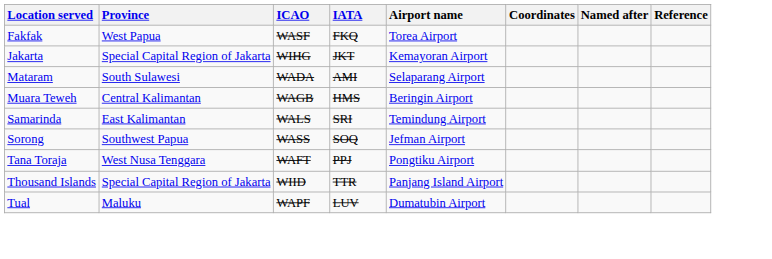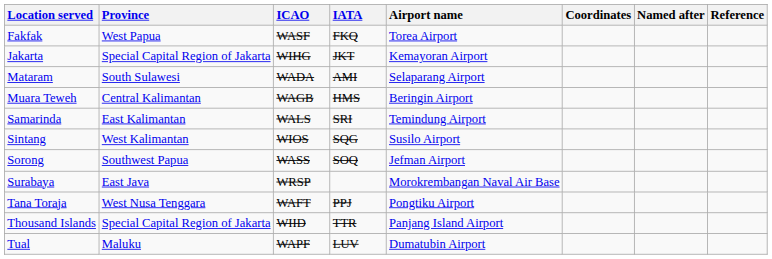 <table class="wikitable sortable" style="font-size:95%;">
 <tr style="vertical-align:baseline;">
 <th style="text-align:left; white-space:nowrap;"><a href='#'>Location served</a></th>
 <th style="text-align:left;"><a href='#'>Province</a></th>
 <th style="text-align:left; width:4em;"><a href='#'>ICAO</a></th>
 <th style="text-align:left; width:4em;"><a href='#'>IATA</a></th>
 <th style="text-align:left; white-space:nowrap;">Airport name</th>
 <th>Coordinates</th>
 <th>Named after</th>
 <th>Reference</th>
 </tr>
 <tr>
 <td><a href='#'>Fakfak</a></td>
 <td><a href='#'>West Papua</a></td>
 <td><s>WASF</s></td>
 <td><s>FKQ</s></td>
 <td><a href='#'>Torea Airport</a></td>
 <td></td>
 <td></td>
 <td></td>
 </tr>
 <tr>
 <td><a href='#'>Jakarta</a></td>
 <td><a href='#'>Special Capital Region of Jakarta</a></td>
 <td><s>WIHG</s></td>
 <td><s>JKT</s></td>
 <td><a href='#'>Kemayoran Airport</a></td>
 <td></td>
 <td></td>
 <td></td>
 </tr>
 <tr>
 <td><a href='#'>Mataram</a></td>
 <td><a href='#'>South Sulawesi</a></td>
 <td><s>WADA</s></td>
 <td><s>AMI</s></td>
 <td><a href='#'>Selaparang Airport</a></td>
 <td></td>
 <td></td>
 <td></td>
 </tr>
 <tr>
 <td><a href='#'>Muara Teweh</a></td>
 <td><a href='#'>Central Kalimantan</a></td>
 <td><s>WAGB</s></td>
 <td><s>HMS</s></td>
 <td><a href='#'>Beringin Airport</a></td>
 <td></td>
 <td></td>
 <td></td>
 </tr>
 <tr>
 <td><a href='#'>Samarinda</a></td>
 <td><a href='#'>East Kalimantan</a></td>
 <td><s>WALS</s></td>
 <td><s>SRI</s></td>
 <td><a href='#'>Temindung Airport</a></td>
 <td></td>
 <td></td>
 <td></td>
 </tr>
 <tr>
+<td><a href='#'>Sintang</a></td>
+<td><a href='#'>West Kalimantan</a></td>
+<td><s>WIOS</s></td>
+<td><s>SQG</s></td>
+<td><a href='#'>Susilo Airport</a></td>
+<td></td>
+<td></td>
+<td></td>
+</tr>
+<tr>
 <td><a href='#'>Sorong</a></td>
 <td><a href='#'>Southwest Papua</a></td>
 <td><s>WASS</s></td>
 <td><s>SOQ</s></td>
 <td><a href='#'>Jefman Airport</a></td>
+<td></td>
+<td></td>
+<td></td>
+</tr>
+<tr>
+<td><a href='#'>Surabaya</a></td>
+<td><a href='#'>East Java</a></td>
+<td><s>WRSP</s></td>
+<td></td>
+<td><a href='#'>Morokrembangan Naval Air Base</a></td>
 <td></td>
 <td></td>
 <td></td>
 </tr>
 <tr>
 <td><a href='#'>Tana Toraja</a></td>
 <td><a href='#'>West Nusa Tenggara</a></td>
 <td><s>WAFT</s></td>
 <td><s>PPJ</s></td>
 <td><a href='#'>Pongtiku Airport</a></td>
 <td></td>
 <td></td>
 <td></td>
 </tr>
 <tr>
 <td><a href='#'>Thousand Islands</a></td>
 <td><a href='#'>Special Capital Region of Jakarta</a></td>
 <td><s>WIID</s></td>
 <td><s>TTR</s></td>
 <td><a href='#'>Panjang Island Airport</a></td>
 <td></td>
 <td></td>
 <td></td>
 </tr>
 <tr>
 <td><a href='#'>Tual</a></td>
 <td><a href='#'>Maluku</a></td>
 <td><s>WAPF</s></td>
 <td><s>LUV</s></td>
 <td><a href='#'>Dumatubin Airport</a></td>
 <td></td>
 <td></td>
 <td></td>
 </tr>
 </table>
